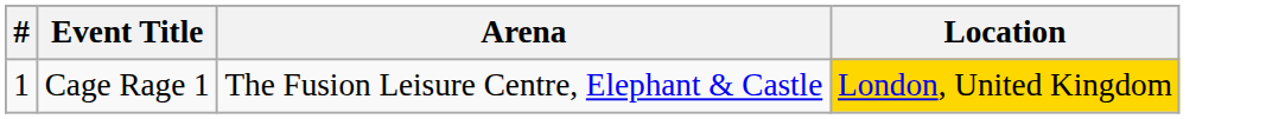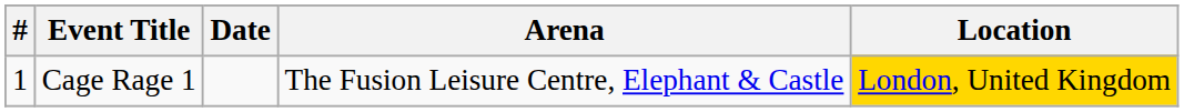 <table class="sortable wikitable succession-box" style="font-size:90%;">
 <tr>
 <th scope="col">#</th>
 <th scope="col">Event Title</th>
+<th scope="col">Date</th>
 <th scope="col">Arena</th>
 <th scope="col">Location</th>
 </tr>
 <tr>
 <td align=center>1</td>
 <td>Cage Rage 1</td>
+<td></td>
 <td>The Fusion Leisure Centre, <a href='#'>Elephant & Castle</a></td>
 <td style="background: gold;"><a href='#'>London</a>, United Kingdom</td>
 </tr>
 </table>
